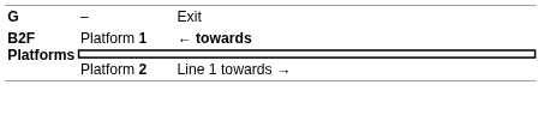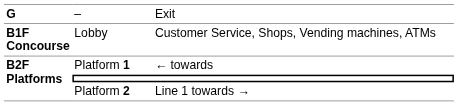 <table table border=0 cellspacing=0 cellpadding=3>
 <tr>
 <td style="border-top:solid 1px gray;" width=50 valign=top><strong>G</strong></td>
 <td style="border-top:solid 1px gray;" width=100 valign=top>–</td>
 <td style="border-top:solid 1px gray;" width=390 valign=top>Exit</td>
 </tr>
 <tr>
+<td style="border-bottom:solid 1px gray; border-top:solid 1px gray;" valign=top width=50><strong>B1F<br>Concourse</strong></td>
+<td style="border-bottom:solid 1px gray; border-top:solid 1px gray;" valign=top width=100>Lobby</td>
+<td style="border-bottom:solid 1px gray; border-top:solid 1px gray;" valign=top width=390>Customer Service, Shops, Vending machines, ATMs</td>
+</tr>
+<tr>
 <td style="border-bottom:solid 1px gray;" rowspan=4 valign=top><strong>B2F<br>Platforms</strong></td>
 <td>Platform <strong>1</strong></td>
-<td><strong>←  towards  </strong></td>
+<td>←  towards  </td>
 </tr>
 <tr>
 <td style="border-right:solid 2px black;border-left:solid 2px black;border-top:solid 2px black;border-bottom:solid 2px black;text-align:center;" colspan=2></td>
 </tr>
 <tr>
 <td style="border-bottom:solid 1px gray;">Platform <strong>2</strong></td>
 <td style="border-bottom:solid 1px gray;"> Line 1 towards   →</td>
 </tr>
 </table>
